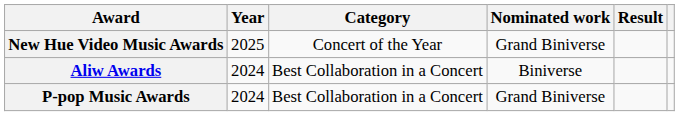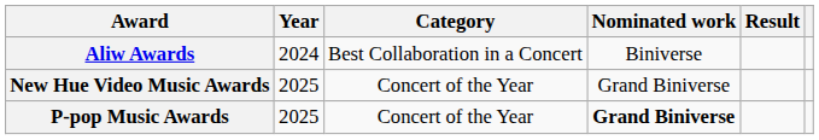 <table class="wikitable sortable plainrowheaders" style="text-align:center;">
 <tr>
 <th scope="col">Award</th>
 <th scope="col">Year</th>
 <th scope="col">Category</th>
 <th>Nominated work</th>
 <th scope="col">Result</th>
 <th scope="col" class="unsortable"></th>
 </tr>
 <tr>
+<th scope="row"><a href='#'>Aliw Awards</a></th>
+<td>2024</td>
+<td>Best Collaboration in a Concert</td>
+<td>Biniverse</td>
+<td></td>
+<td></td>
+</tr>
+<tr>
 <th scope="row">New Hue Video Music Awards</th>
 <td>2025</td>
 <td>Concert of the Year</td>
 <td>Grand Biniverse</td>
 <td></td>
 <td></td>
 </tr>
 <tr>
-<th scope="row"><a href='#'>Aliw Awards</a></th>
-<td>2024</td>
-<td>Best Collaboration in a Concert</td>
-<td>Biniverse</td>
-<td></td>
-<td></td>
-</tr>
-<tr>
 <th scope="row">P-pop Music Awards</th>
-<td>2024</td>
-<td>Best Collaboration in a Concert</td>
-<td>Grand Biniverse</td>
+<td>2025</td>
+<td>Concert of the Year</td>
+<td><strong>Grand Biniverse</strong></td>
 <td></td>
 <td></td>
 </tr>
 </table>
